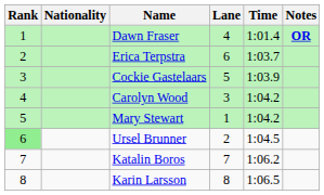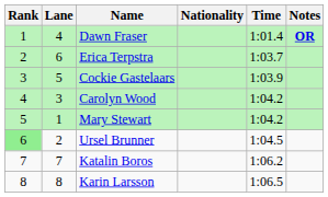 <table class="wikitable sortable" style="text-align:center">
 <tr>
 <th>Rank</th>
+<th>Lane</th>
+<th>Name</th>
 <th>Nationality</th>
-<th>Name</th>
-<th>Lane</th>
 <th>Time</th>
 <th>Notes</th>
 </tr>
 <tr bgcolor=bbf3bb>
 <td>1</td>
+<td>4</td>
+<td align=left><a href='#'>Dawn Fraser</a></td>
 <td align=left></td>
-<td align=left><a href='#'>Dawn Fraser</a></td>
-<td>4</td>
 <td>1:01.4</td>
 <td><strong><a href='#'>OR</a></strong></td>
 </tr>
 <tr bgcolor=bbf3bb>
 <td>2</td>
+<td>6</td>
+<td align=left><a href='#'>Erica Terpstra</a></td>
 <td align=left></td>
-<td align=left><a href='#'>Erica Terpstra</a></td>
-<td>6</td>
 <td>1:03.7</td>
 <td></td>
 </tr>
 <tr bgcolor=bbf3bb>
 <td>3</td>
+<td>5</td>
+<td align=left><a href='#'>Cockie Gastelaars</a></td>
 <td align=left></td>
-<td align=left><a href='#'>Cockie Gastelaars</a></td>
-<td>5</td>
 <td>1:03.9</td>
 <td></td>
 </tr>
 <tr bgcolor=bbf3bb>
 <td>4</td>
+<td>3</td>
+<td align=left><a href='#'>Carolyn Wood</a></td>
 <td align=left></td>
-<td align=left><a href='#'>Carolyn Wood</a></td>
-<td>3</td>
 <td>1:04.2</td>
 <td></td>
 </tr>
 <tr bgcolor=bbf3bb>
 <td>5</td>
+<td>1</td>
+<td align=left><a href='#'>Mary Stewart</a></td>
 <td align=left></td>
-<td align=left><a href='#'>Mary Stewart</a></td>
-<td>1</td>
 <td>1:04.2</td>
 <td></td>
 </tr>
 <tr>
 <td style="background: lightgreen;">6</td>
+<td>2</td>
+<td align=left><a href='#'>Ursel Brunner</a></td>
 <td align=left></td>
-<td align=left><a href='#'>Ursel Brunner</a></td>
-<td>2</td>
 <td>1:04.5</td>
 <td></td>
 </tr>
 <tr>
 <td>7</td>
+<td>7</td>
+<td align=left><a href='#'>Katalin Boros</a></td>
 <td align=left></td>
-<td align=left><a href='#'>Katalin Boros</a></td>
-<td>7</td>
 <td>1:06.2</td>
 <td></td>
 </tr>
 <tr>
 <td>8</td>
+<td>8</td>
+<td align=left><a href='#'>Karin Larsson</a></td>
 <td align=left></td>
-<td align=left><a href='#'>Karin Larsson</a></td>
-<td>8</td>
 <td>1:06.5</td>
 <td></td>
 </tr>
 </table>
